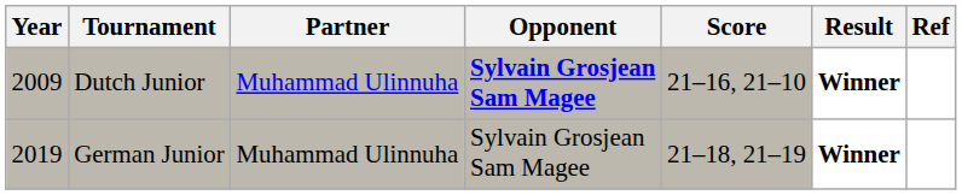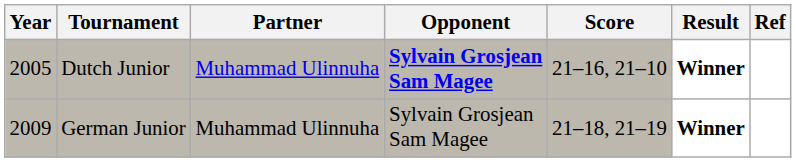 <table class="sortable wikitable" style="font-size: 90%">
 <tr>
 <th>Year</th>
 <th>Tournament</th>
 <th>Partner</th>
 <th>Opponent</th>
 <th>Score</th>
 <th>Result</th>
 <th>Ref</th>
 </tr>
 <tr style="background:#BDB8AD">
-<td align="center">2009</td>
+<td align="center">2005</td>
 <td align="left">Dutch Junior</td>
 <td align="left"> <a href='#'>Muhammad Ulinnuha</a></td>
 <td align="left"><strong> <a href='#'>Sylvain Grosjean</a><br> <a href='#'>Sam Magee</a></strong></td>
 <td align="left">21–16, 21–10</td>
 <td style="text-align:left; background:white"> <strong>Winner</strong></td>
 <td style="text-align:center; background:white"></td>
 </tr>
 <tr style="background:#BDB8AD">
-<td align="center">2019</td>
+<td align="center">2009</td>
 <td align="left">German Junior</td>
 <td align="left"> Muhammad Ulinnuha</td>
 <td align="left"> Sylvain Grosjean<br> Sam Magee</td>
 <td align="left">21–18, 21–19</td>
 <td style="text-align:left; background:white"> <strong>Winner</strong></td>
 <td style="text-align:center; background:white"></td>
 </tr>
 </table>
